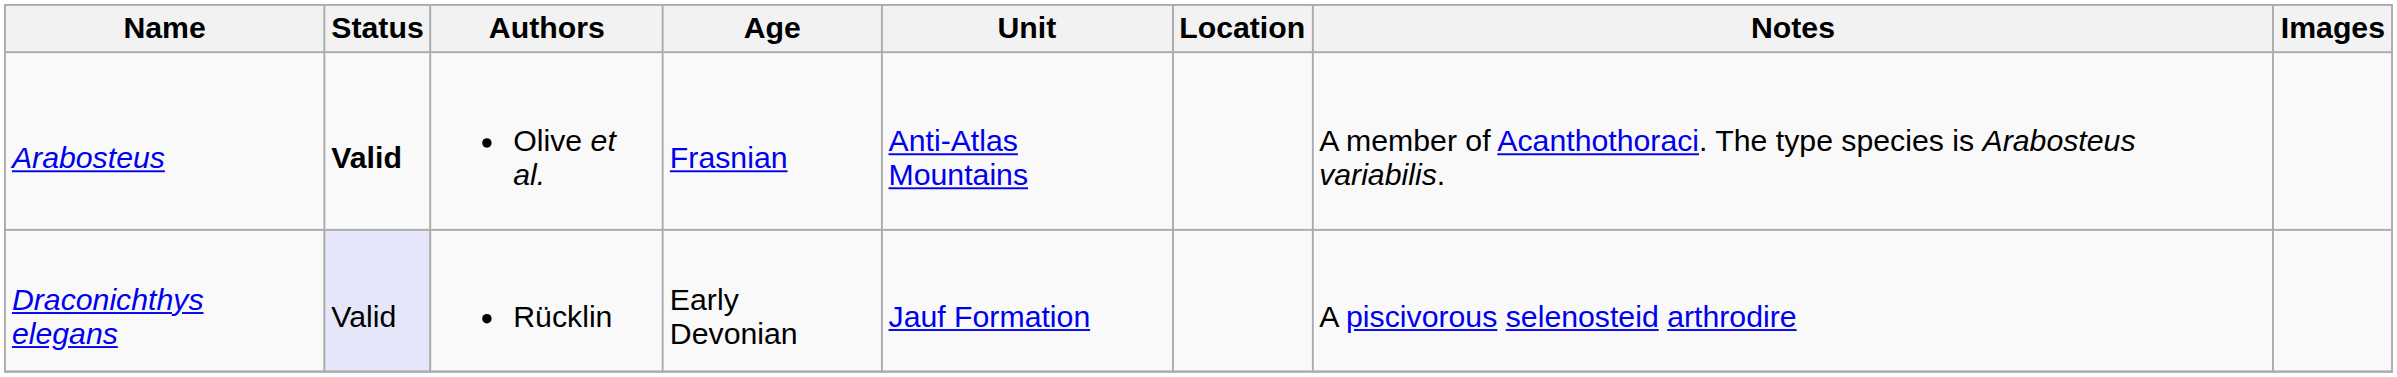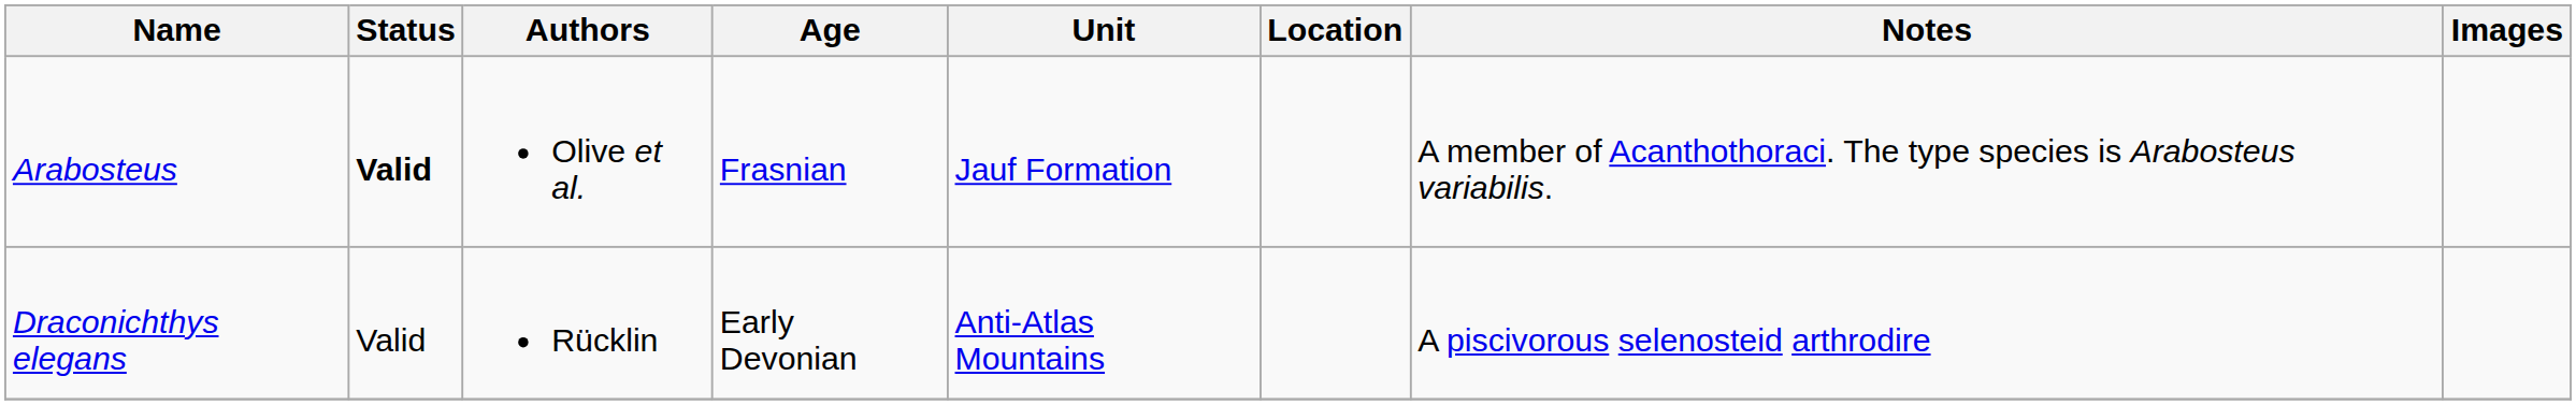 <table class="wikitable sortable" align="center" width="100%">
 <tr>
 <th>Name</th>
 <th>Status</th>
 <th>Authors</th>
 <th>Age</th>
 <th>Unit</th>
 <th>Location</th>
 <th>Notes</th>
 <th>Images</th>
 </tr>
 <tr>
 <td><br><em><a href='#'>Arabosteus</a></em></td>
 <td><strong><br>Valid</strong></td>
 <td><br><ul><li>Olive <em>et al.</em></li></ul></td>
 <td><br><a href='#'>Frasnian</a></td>
-<td><br><a href='#'>Anti-Atlas Mountains</a></td>
+<td><br><a href='#'>Jauf Formation</a></td>
 <td><br></td>
 <td><br>A member of <a href='#'>Acanthothoraci</a>. The type species is <em>Arabosteus variabilis</em>.</td>
 <td></td>
 </tr>
 <tr>
 <td><br><em><a href='#'>Draconichthys elegans</a></em></td>
-<td style="background: lavender;"><br>Valid</td>
+<td><br>Valid</td>
 <td><br><ul><li>Rücklin</li></ul></td>
 <td><br>Early Devonian</td>
-<td><br><a href='#'>Jauf Formation</a></td>
+<td><br><a href='#'>Anti-Atlas Mountains</a></td>
 <td><br></td>
 <td><br>A <a href='#'>piscivorous</a> <a href='#'>selenosteid</a> <a href='#'>arthrodire</a></td>
 <td></td>
 </tr>
 <tr>
 </tr>
 </table>
